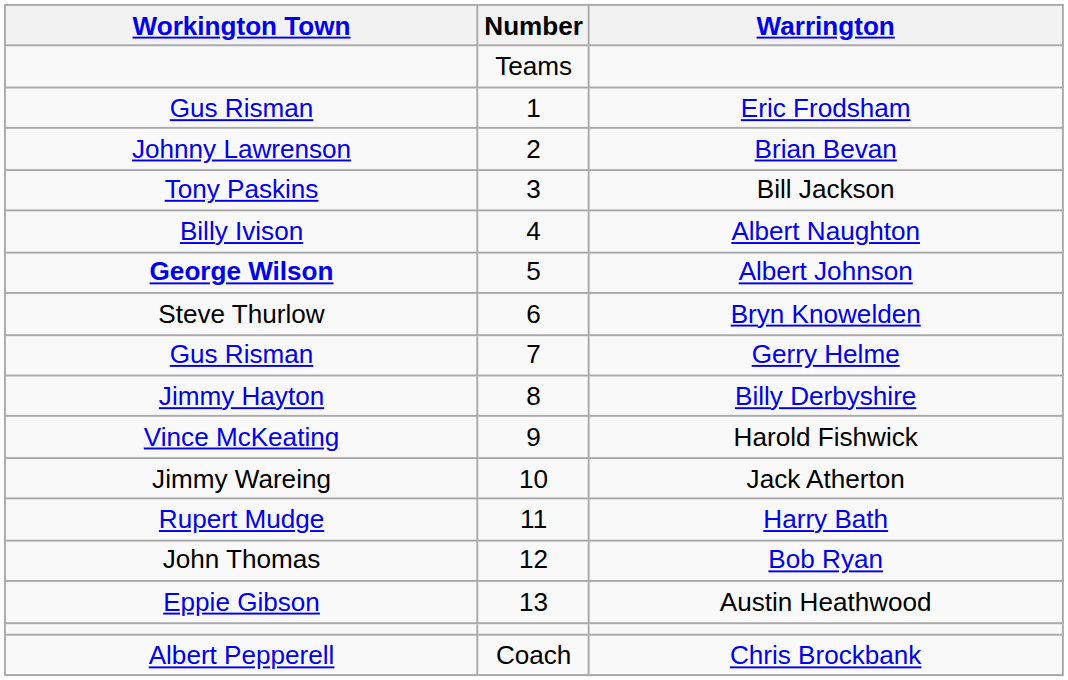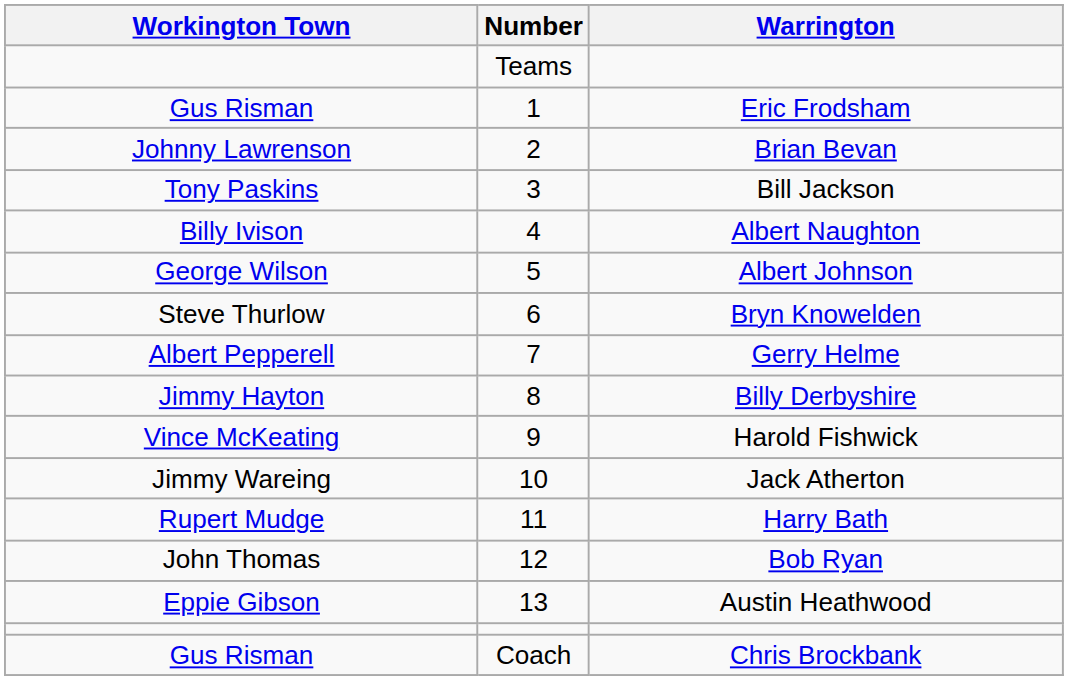 <table class="wikitable" style="text-align:center; font-size: 85%">
 <tr>
 <th width=240 abbr=winner><a href='#'>Workington Town</a></th>
 <th width=50 abbr="Number">Number</th>
 <th width=240 abbr=runner-up><a href='#'>Warrington</a></th>
 </tr>
 <tr>
 <td></td>
 <td>Teams</td>
 <td></td>
 </tr>
 <tr>
 <td><a href='#'>Gus Risman</a></td>
 <td>1</td>
 <td><a href='#'>Eric Frodsham</a></td>
 </tr>
 <tr>
 <td><a href='#'>Johnny Lawrenson</a></td>
 <td>2</td>
 <td><a href='#'>Brian Bevan</a></td>
 </tr>
 <tr>
 <td><a href='#'>Tony Paskins</a></td>
 <td>3</td>
 <td>Bill Jackson</td>
 </tr>
 <tr>
 <td><a href='#'>Billy Ivison</a></td>
 <td>4</td>
 <td><a href='#'>Albert Naughton</a></td>
 </tr>
 <tr>
-<td><strong><a href='#'>George Wilson</a></strong></td>
+<td><a href='#'>George Wilson</a></td>
 <td>5</td>
 <td><a href='#'>Albert Johnson</a></td>
 </tr>
 <tr>
 <td>Steve Thurlow</td>
 <td>6</td>
 <td><a href='#'>Bryn Knowelden</a></td>
 </tr>
 <tr>
-<td><a href='#'>Gus Risman</a></td>
+<td><a href='#'>Albert Pepperell</a></td>
 <td>7</td>
 <td><a href='#'>Gerry Helme</a></td>
 </tr>
 <tr>
 <td><a href='#'>Jimmy Hayton</a></td>
 <td>8</td>
 <td><a href='#'>Billy Derbyshire</a></td>
 </tr>
 <tr>
 <td><a href='#'>Vince McKeating</a></td>
 <td>9</td>
 <td>Harold Fishwick</td>
 </tr>
 <tr>
 <td>Jimmy Wareing</td>
 <td>10</td>
 <td>Jack Atherton</td>
 </tr>
 <tr>
 <td><a href='#'>Rupert Mudge</a></td>
 <td>11</td>
 <td><a href='#'>Harry Bath</a></td>
 </tr>
 <tr>
 <td>John Thomas</td>
 <td>12</td>
 <td><a href='#'>Bob Ryan</a></td>
 </tr>
 <tr>
 <td><a href='#'>Eppie Gibson</a></td>
 <td>13</td>
 <td>Austin Heathwood</td>
 </tr>
 <tr>
 <td></td>
 <td></td>
 <td></td>
 </tr>
 <tr>
-<td><a href='#'>Albert Pepperell</a></td>
+<td><a href='#'>Gus Risman</a></td>
 <td>Coach</td>
 <td><a href='#'>Chris Brockbank</a></td>
 </tr>
 </table>
